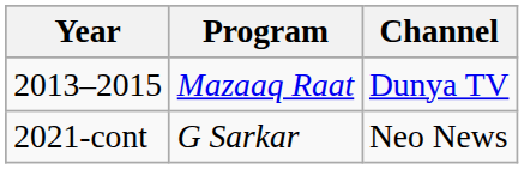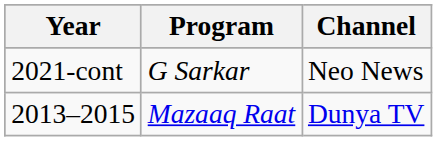 <table class="wikitable">
 <tr>
 <th>Year</th>
 <th>Program</th>
 <th>Channel</th>
 </tr>
 <tr>
+<td>2021-cont</td>
+<td><em>G Sarkar</em></td>
+<td>Neo News</td>
+</tr>
+<tr>
 <td>2013–2015</td>
 <td><em><a href='#'>Mazaaq Raat</a></em></td>
 <td><a href='#'>Dunya TV</a></td>
 </tr>
-<tr>
-<td>2021-cont</td>
-<td><em>G Sarkar</em></td>
-<td>Neo News</td>
-</tr>
 </table>
